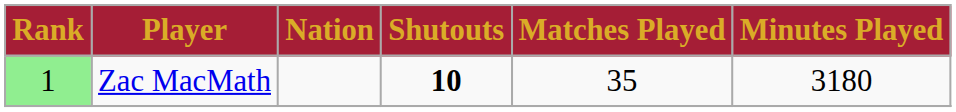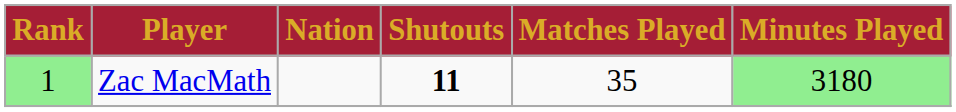 <table class="wikitable" style="font-size: 95%; text-align: center;">
 <tr>
 </tr>
 <tr>
 <th style="background:#A51E36; color:#DAAC27; text-align:center;">Rank</th>
 <th style="background:#A51E36; color:#DAAC27; text-align:center;">Player</th>
 <th style="background:#A51E36; color:#DAAC27; text-align:center;">Nation</th>
 <th style="background:#A51E36; color:#DAAC27; text-align:center;">Shutouts</th>
 <th style="background:#A51E36; color:#DAAC27; text-align:center;">Matches Played</th>
 <th style="background:#A51E36; color:#DAAC27; text-align:center;">Minutes Played</th>
 </tr>
 <tr>
 <td rowspan="1" style="background: lightgreen;">1</td>
 <td><a href='#'>Zac MacMath</a></td>
 <td></td>
-<td><strong>10</strong></td>
+<td><strong>11</strong></td>
 <td>35</td>
-<td>3180</td>
+<td style="background: lightgreen;">3180</td>
 </tr>
 <tr>
 </tr>
 </table>
